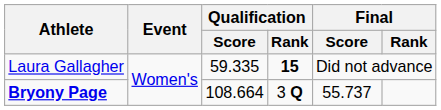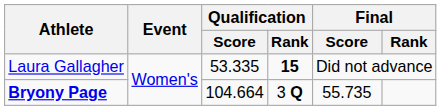 <table class=wikitable style=font-size:90%;text-align:center>
 <tr>
 <th rowspan=2>Athlete</th>
 <th rowspan=2>Event</th>
 <th colspan=2>Qualification</th>
 <th colspan=2>Final</th>
 </tr>
 <tr style=font-size:95%>
 <th>Score</th>
 <th>Rank</th>
 <th>Score</th>
 <th>Rank</th>
 </tr>
 <tr>
 <td align=left><a href='#'>Laura Gallagher</a></td>
 <td align=left rowspan=2><a href='#'>Women's</a></td>
-<td>59.335</td>
+<td>53.335</td>
 <td><strong>15</strong></td>
 <td colspan=2>Did not advance</td>
 </tr>
 <tr>
 <td align=left><strong><a href='#'>Bryony Page</a></strong></td>
-<td>108.664</td>
+<td>104.664</td>
 <td>3 <strong>Q</strong></td>
-<td>55.737</td>
+<td>55.735</td>
 <td></td>
 </tr>
 </table>
